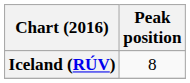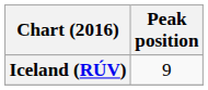 <table class="wikitable sortable plainrowheaders" style="text-align:center">
 <tr>
 <th scope="col">Chart (2016)</th>
 <th scope="col">Peak<br>position</th>
 </tr>
 <tr>
 </tr>
 <tr>
 </tr>
 <tr>
 </tr>
 <tr>
 </tr>
 <tr>
 </tr>
 <tr>
 </tr>
 <tr>
 <th scope="row">Iceland (<a href='#'>RÚV</a>)</th>
-<td>8</td>
+<td>9</td>
 </tr>
 <tr>
 </tr>
 <tr>
 </tr>
 <tr>
 </tr>
 <tr>
 </tr>
 <tr>
 </tr>
 <tr>
 </tr>
 <tr>
 </tr>
 </table>
